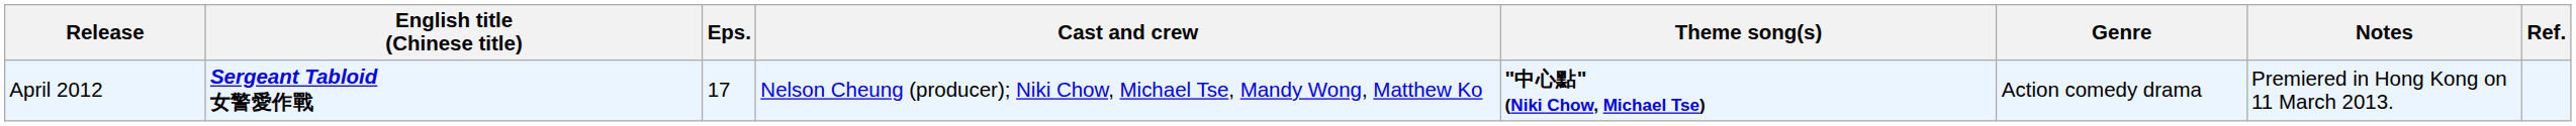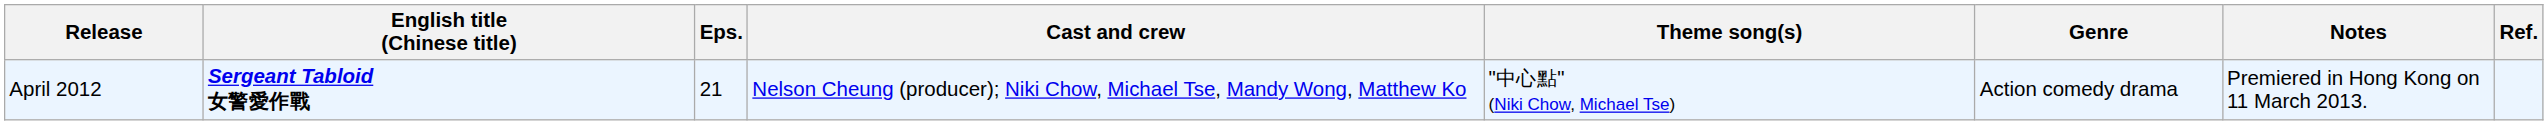 <table class="wikitable" width="100%" style="text-align: left">
 <tr>
 <th align=center width=8% bgcolor="silver">Release</th>
 <th align=center width=20% bgcolor="silver">English title <br> (Chinese title)</th>
 <th align=center width=1% bgcolor="silver">Eps.</th>
 <th align=center width=30% bgcolor="silver">Cast and crew</th>
 <th align=center width=20% bgcolor="silver">Theme song(s)</th>
 <th align=center width=10% bgcolor="silver">Genre</th>
 <th align=center width=15% bgcolor="silver">Notes</th>
 <th align=center width=1% bgcolor="silver">Ref.</th>
 </tr>
 <tr ---- bgcolor="ebf5ff">
 <td>April 2012</td>
 <td><strong><em><a href='#'>Sergeant Tabloid</a></em> <br> 女警愛作戰</strong></td>
-<td>17</td>
+<td>21</td>
 <td><a href='#'>Nelson Cheung</a> (producer); <a href='#'>Niki Chow</a>, <a href='#'>Michael Tse</a>, <a href='#'>Mandy Wong</a>, <a href='#'>Matthew Ko</a></td>
-<td><strong>"中心點"<br><small>(<a href='#'>Niki Chow</a>, <a href='#'>Michael Tse</a>)</small></strong></td>
+<td>"中心點"<br><small>(<a href='#'>Niki Chow</a>, <a href='#'>Michael Tse</a>)</small></td>
 <td>Action comedy drama</td>
 <td>Premiered in Hong Kong on 11 March 2013.</td>
 <td></td>
 </tr>
 </table>
